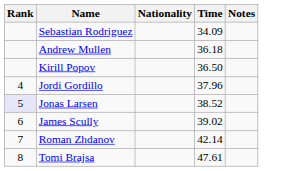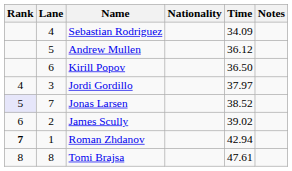 <table class="wikitable sortable" style="text-align:center">
 <tr>
 <th>Rank</th>
+<th>Lane</th>
 <th>Name</th>
 <th>Nationality</th>
 <th>Time</th>
 <th>Notes</th>
 </tr>
 <tr>
 <td></td>
+<td>4</td>
 <td align=left><a href='#'>Sebastian Rodriguez</a></td>
 <td align=left></td>
 <td>34.09</td>
 <td></td>
 </tr>
 <tr>
 <td></td>
+<td>5</td>
 <td align=left><a href='#'>Andrew Mullen</a></td>
 <td align=left></td>
-<td>36.18</td>
+<td>36.12</td>
 <td></td>
 </tr>
 <tr>
 <td></td>
+<td>6</td>
 <td align=left><a href='#'>Kirill Popov</a></td>
 <td align=left></td>
 <td>36.50</td>
 <td></td>
 </tr>
 <tr>
 <td>4</td>
+<td>3</td>
 <td align=left><a href='#'>Jordi Gordillo</a></td>
 <td align=left></td>
-<td>37.96</td>
+<td>37.97</td>
 <td></td>
 </tr>
 <tr>
 <td style="background: lavender;">5</td>
+<td>7</td>
 <td align=left><a href='#'>Jonas Larsen</a></td>
 <td align=left></td>
 <td>38.52</td>
 <td></td>
 </tr>
 <tr>
 <td>6</td>
+<td>2</td>
 <td align=left><a href='#'>James Scully</a></td>
 <td align=left></td>
 <td>39.02</td>
 <td></td>
 </tr>
 <tr>
-<td>7</td>
+<td><strong>7</strong></td>
+<td>1</td>
 <td align=left><a href='#'>Roman Zhdanov</a></td>
 <td align=left></td>
-<td>42.14</td>
+<td>42.94</td>
 <td></td>
 </tr>
 <tr>
+<td>8</td>
 <td>8</td>
 <td align=left><a href='#'>Tomi Brajsa</a></td>
 <td align=left></td>
 <td>47.61</td>
 <td></td>
 </tr>
 </table>
